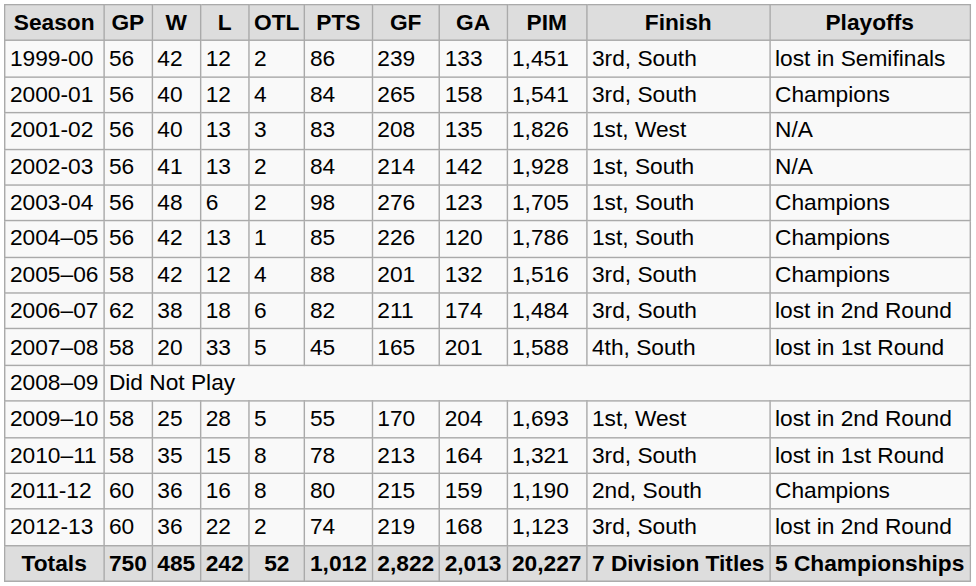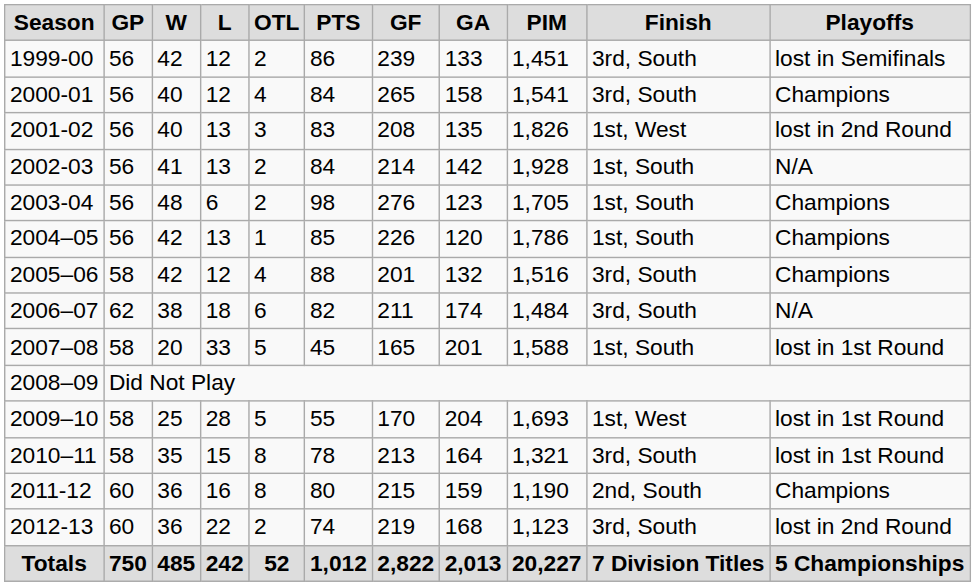 <table class="wikitable">
 <tr align="center" style="font-weight:bold; background-color:#dddddd;">
 <td [>Season</td>
 <td>GP</td>
 <td>W</td>
 <td>L</td>
 <td>OTL</td>
 <td>PTS</td>
 <td>GF</td>
 <td>GA</td>
 <td>PIM</td>
 <td>Finish</td>
 <td>Playoffs</td>
 </tr>
 <tr>
 <td [>1999-00</td>
 <td>56</td>
 <td>42</td>
 <td>12</td>
 <td>2</td>
 <td>86</td>
 <td>239</td>
 <td>133</td>
 <td>1,451</td>
 <td>3rd, South</td>
 <td>lost in Semifinals</td>
 </tr>
 <tr>
 <td [>2000-01</td>
 <td>56</td>
 <td>40</td>
 <td>12</td>
 <td>4</td>
 <td>84</td>
 <td>265</td>
 <td>158</td>
 <td>1,541</td>
 <td>3rd, South</td>
 <td>Champions</td>
 </tr>
 <tr>
 <td [>2001-02</td>
 <td>56</td>
 <td>40</td>
 <td>13</td>
 <td>3</td>
 <td>83</td>
 <td>208</td>
 <td>135</td>
 <td>1,826</td>
 <td>1st, West</td>
-<td>N/A</td>
+<td>lost in 2nd Round</td>
 </tr>
 <tr>
 <td [>2002-03</td>
 <td>56</td>
 <td>41</td>
 <td>13</td>
 <td>2</td>
 <td>84</td>
 <td>214</td>
 <td>142</td>
 <td>1,928</td>
 <td>1st, South</td>
 <td>N/A</td>
 </tr>
 <tr>
 <td [>2003-04</td>
 <td>56</td>
 <td>48</td>
 <td>6</td>
 <td>2</td>
 <td>98</td>
 <td>276</td>
 <td>123</td>
 <td>1,705</td>
 <td>1st, South</td>
 <td>Champions</td>
 </tr>
 <tr>
 <td [>2004–05</td>
 <td>56</td>
 <td>42</td>
 <td>13</td>
 <td>1</td>
 <td>85</td>
 <td>226</td>
 <td>120</td>
 <td>1,786</td>
 <td>1st, South</td>
 <td>Champions</td>
 </tr>
 <tr>
 <td [>2005–06</td>
 <td>58</td>
 <td>42</td>
 <td>12</td>
 <td>4</td>
 <td>88</td>
 <td>201</td>
 <td>132</td>
 <td>1,516</td>
 <td>3rd, South</td>
 <td>Champions</td>
 </tr>
 <tr>
 <td [>2006–07</td>
 <td>62</td>
 <td>38</td>
 <td>18</td>
 <td>6</td>
 <td>82</td>
 <td>211</td>
 <td>174</td>
 <td>1,484</td>
 <td>3rd, South</td>
-<td>lost in 2nd Round</td>
+<td>N/A</td>
 </tr>
 <tr>
 <td [>2007–08</td>
 <td>58</td>
 <td>20</td>
 <td>33</td>
 <td>5</td>
 <td>45</td>
 <td>165</td>
 <td>201</td>
 <td>1,588</td>
-<td>4th, South</td>
+<td>1st, South</td>
 <td>lost in 1st Round</td>
 </tr>
 <tr>
 <td [>2008–09</td>
 <td colspan="11">Did Not Play</td>
 </tr>
 <tr>
 <td [>2009–10</td>
 <td>58</td>
 <td>25</td>
 <td>28</td>
 <td>5</td>
 <td>55</td>
 <td>170</td>
 <td>204</td>
 <td>1,693</td>
 <td>1st, West</td>
-<td>lost in 2nd Round</td>
+<td>lost in 1st Round</td>
 </tr>
 <tr>
 <td [>2010–11</td>
 <td>58</td>
 <td>35</td>
 <td>15</td>
 <td>8</td>
 <td>78</td>
 <td>213</td>
 <td>164</td>
 <td>1,321</td>
 <td>3rd, South</td>
 <td>lost in 1st Round</td>
 </tr>
 <tr>
 <td [>2011-12</td>
 <td>60</td>
 <td>36</td>
 <td>16</td>
 <td>8</td>
 <td>80</td>
 <td>215</td>
 <td>159</td>
 <td>1,190</td>
 <td>2nd, South</td>
 <td>Champions</td>
 </tr>
 <tr>
 <td [>2012-13</td>
 <td>60</td>
 <td>36</td>
 <td>22</td>
 <td>2</td>
 <td>74</td>
 <td>219</td>
 <td>168</td>
 <td>1,123</td>
 <td>3rd, South</td>
 <td>lost in 2nd Round</td>
 </tr>
 <tr align="center" style="font-weight:bold; background-color:#dddddd;" |>
 <td>Totals</td>
 <td>750</td>
 <td>485</td>
 <td>242</td>
 <td>52</td>
 <td>1,012</td>
 <td>2,822</td>
 <td>2,013</td>
 <td>20,227</td>
 <td>7 Division Titles</td>
 <td>5 Championships</td>
 </tr>
 </table>
